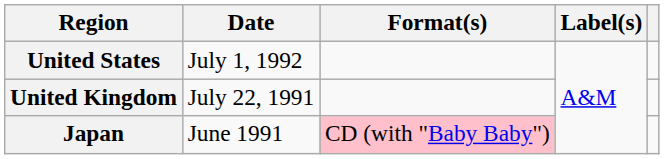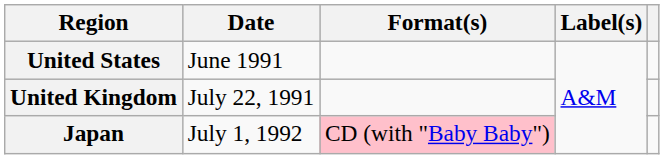 <table class="wikitable plainrowheaders">
 <tr>
 <th scope="col">Region</th>
 <th scope="col">Date</th>
 <th scope="col">Format(s)</th>
 <th scope="col">Label(s)</th>
 <th scope="col"></th>
 </tr>
 <tr>
 <th scope="row">United States</th>
-<td>July 1, 1992</td>
+<td>June 1991</td>
 <td></td>
 <td rowspan="3"><a href='#'>A&M</a></td>
 <td></td>
 </tr>
 <tr>
 <th scope="row">United Kingdom</th>
 <td>July 22, 1991</td>
 <td></td>
 <td></td>
 </tr>
 <tr>
 <th scope="row">Japan</th>
-<td>June 1991</td>
+<td>July 1, 1992</td>
 <td style="background: pink;">CD (with "<a href='#'>Baby Baby</a>")</td>
 <td></td>
 </tr>
 </table>
